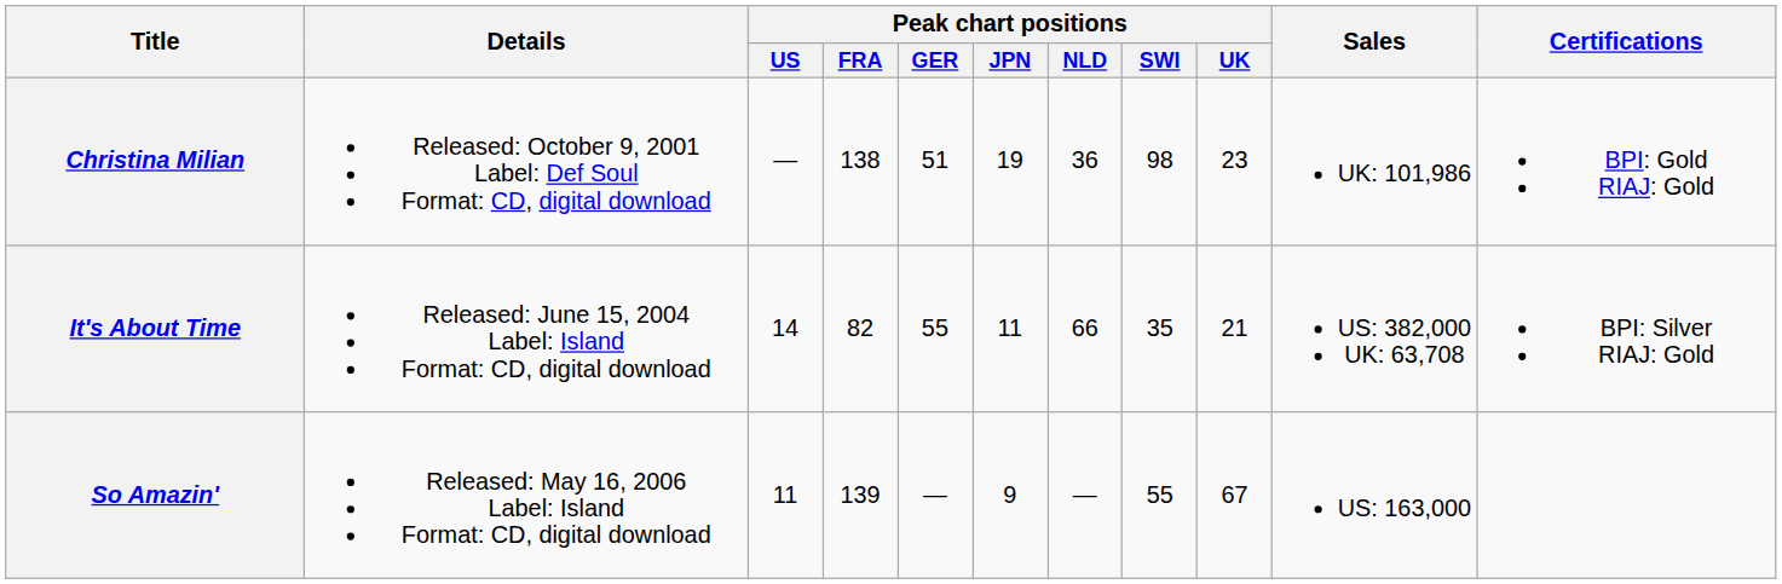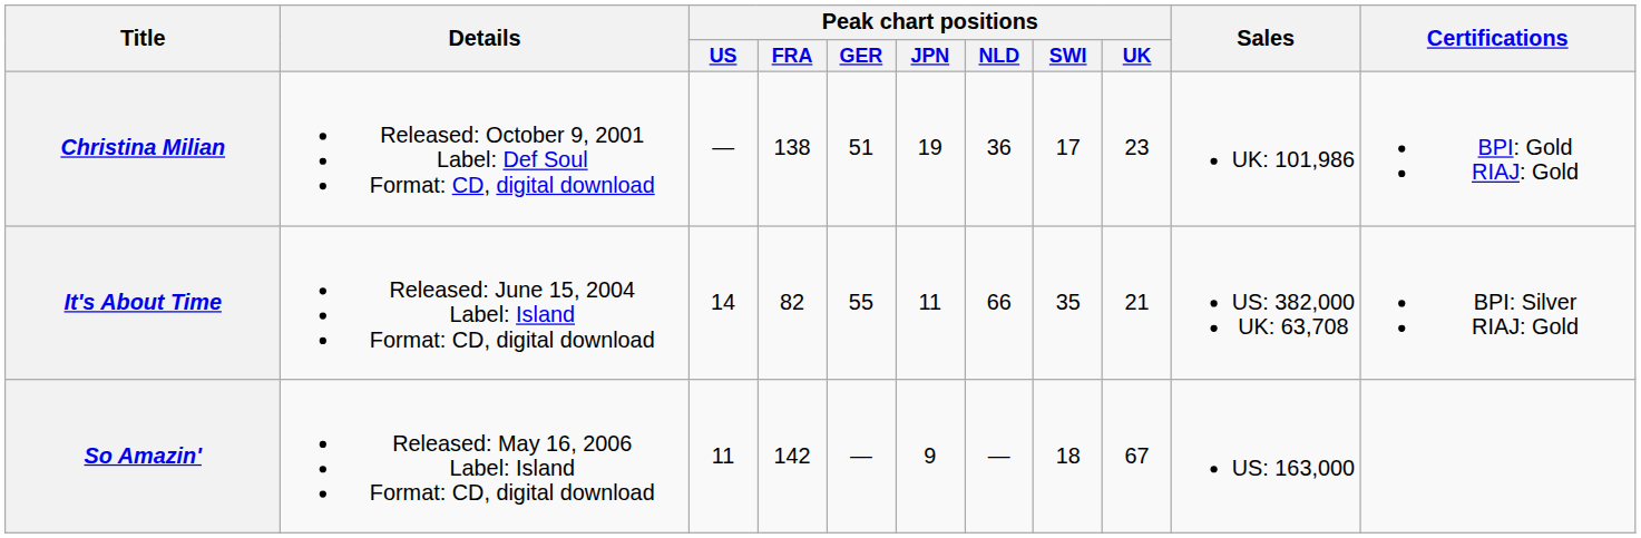 <table class="wikitable plainrowheaders" style="text-align:center;">
 <tr>
 <th scope="col" rowspan="2" style="width:12em;">Title</th>
 <th scope="col" rowspan="2" style="width:18em;">Details</th>
 <th scope="col" colspan="7">Peak chart positions</th>
 <th scope="col" rowspan="2">Sales</th>
 <th scope="col" rowspan="2" style="width:12em;"><a href='#'>Certifications</a></th>
 </tr>
 <tr>
 <th scope="col" style="width:3em; font-size:90%;"><a href='#'>US</a><br></th>
 <th scope="col" style="width:3em; font-size:90%;"><a href='#'>FRA</a><br></th>
 <th scope="col" style="width:3em; font-size:90%;"><a href='#'>GER</a><br></th>
 <th scope="col" style="width:3em; font-size:90%;"><a href='#'>JPN</a><br></th>
 <th scope="col" style="width:3em; font-size:90%;"><a href='#'>NLD</a><br></th>
 <th scope="col" style="width:3em; font-size:90%;"><a href='#'>SWI</a><br></th>
 <th scope="col" style="width:3em; font-size:90%;"><a href='#'>UK</a><br></th>
 </tr>
 <tr>
 <th scope="row"><em><a href='#'>Christina Milian</a></em></th>
 <td><br><ul><li>Released: October 9, 2001</li><li>Label: <a href='#'>Def Soul</a></li><li>Format: <a href='#'>CD</a>, <a href='#'>digital download</a></li></ul></td>
 <td>—</td>
 <td>138</td>
 <td>51</td>
 <td>19</td>
 <td>36</td>
-<td>98</td>
+<td>17</td>
 <td>23</td>
 <td><br><ul><li>UK: 101,986</li></ul></td>
 <td><br><ul><li><a href='#'>BPI</a>: Gold</li><li><a href='#'>RIAJ</a>: Gold</li></ul></td>
 </tr>
 <tr>
 <th scope="row"><em><a href='#'>It's About Time</a></em></th>
 <td><br><ul><li>Released: June 15, 2004</li><li>Label: <a href='#'>Island</a></li><li>Format: CD, digital download</li></ul></td>
 <td>14</td>
 <td>82</td>
 <td>55</td>
 <td>11</td>
 <td>66</td>
 <td>35</td>
 <td>21</td>
 <td><br><ul><li>US: 382,000</li><li>UK: 63,708</li></ul></td>
 <td><br><ul><li>BPI: Silver</li><li>RIAJ: Gold</li></ul></td>
 </tr>
 <tr>
 <th scope="row"><em><a href='#'>So Amazin'</a></em></th>
 <td><br><ul><li>Released: May 16, 2006</li><li>Label: Island</li><li>Format: CD, digital download</li></ul></td>
 <td>11</td>
-<td>139</td>
+<td>142</td>
 <td>—</td>
 <td>9</td>
 <td>—</td>
-<td>55</td>
+<td>18</td>
 <td>67</td>
 <td><br><ul><li>US: 163,000</li></ul></td>
 <td></td>
 </tr>
 </table>
